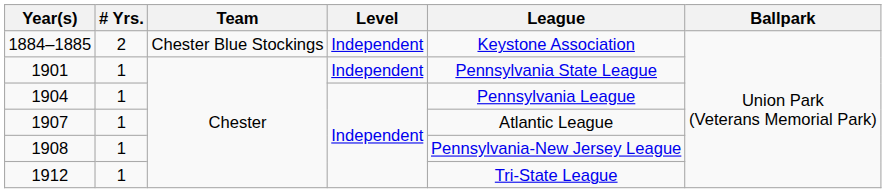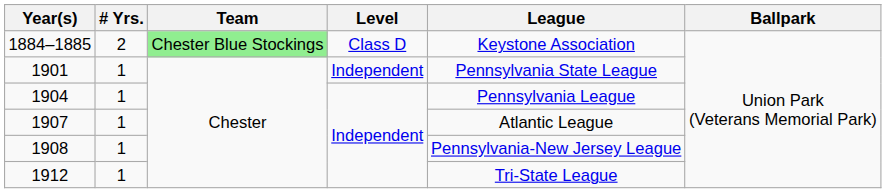 <table class="wikitable" style="text-align:center; font-size: 95%;">
 <tr>
 <th>Year(s)</th>
 <th># Yrs.</th>
 <th>Team</th>
 <th>Level</th>
 <th>League</th>
 <th>Ballpark</th>
 </tr>
 <tr>
 <td>1884–1885</td>
 <td>2</td>
-<td>Chester Blue Stockings</td>
-<td><a href='#'>Independent</a></td>
+<td style="background: lightgreen;">Chester Blue Stockings</td>
+<td><a href='#'>Class D</a></td>
 <td><a href='#'>Keystone Association</a></td>
 <td rowspan=6>Union Park<br>(Veterans Memorial Park)</td>
 </tr>
 <tr>
 <td>1901</td>
 <td>1</td>
 <td rowspan=5>Chester</td>
 <td><a href='#'>Independent</a></td>
 <td><a href='#'>Pennsylvania State League</a></td>
 </tr>
 <tr>
 <td>1904</td>
 <td>1</td>
 <td rowspan=4><a href='#'>Independent</a></td>
 <td><a href='#'>Pennsylvania League</a></td>
 </tr>
 <tr>
 <td>1907</td>
 <td>1</td>
 <td>Atlantic League</td>
 </tr>
 <tr>
 <td>1908</td>
 <td>1</td>
 <td><a href='#'>Pennsylvania-New Jersey League</a></td>
 </tr>
 <tr>
 <td>1912</td>
 <td>1</td>
 <td><a href='#'>Tri-State League</a></td>
 </tr>
 </table>
